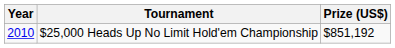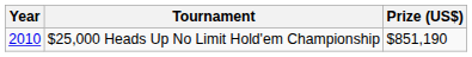 <table class = "wikitable">
 <tr>
 <th>Year</th>
 <th>Tournament</th>
 <th>Prize (US$)</th>
 </tr>
 <tr>
 <td><a href='#'>2010</a></td>
 <td>$25,000 Heads Up No Limit Hold'em Championship</td>
-<td>$851,192</td>
+<td>$851,190</td>
 </tr>
 </table>
